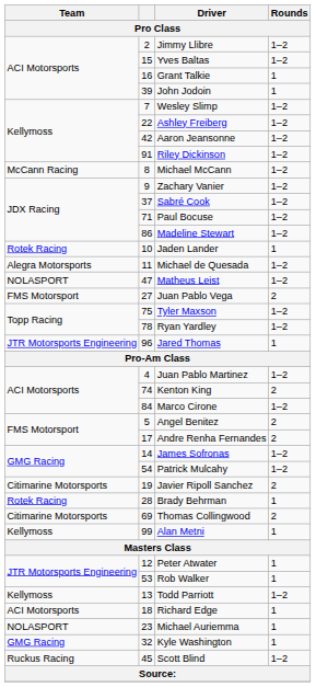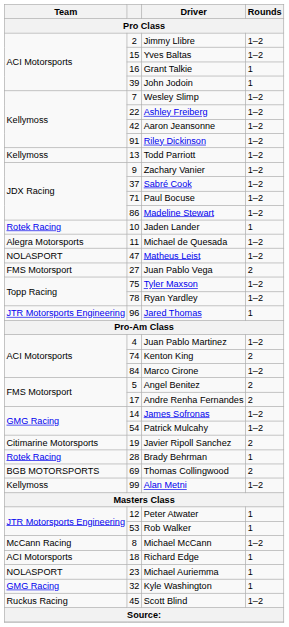 <table class="wikitable" style="font-size: 85%;">
 <tr>
 <th>Team</th>
 <th></th>
 <th>Driver</th>
 <th>Rounds</th>
 </tr>
 <tr>
 <th colspan=4>Pro Class</th>
 </tr>
 <tr>
 <td rowspan="4"> ACI Motorsports</td>
 <td align="center">2</td>
 <td> Jimmy Llibre</td>
 <td>1–2</td>
 </tr>
 <tr>
 <td align="center">15</td>
 <td> Yves Baltas</td>
 <td>1–2</td>
 </tr>
 <tr>
 <td align="center">16</td>
 <td> Grant Talkie</td>
 <td>1</td>
 </tr>
 <tr>
 <td align="center">39</td>
 <td> John Jodoin</td>
 <td>1</td>
 </tr>
 <tr>
 <td rowspan="4"> Kellymoss</td>
 <td align="center">7</td>
 <td> Wesley Slimp</td>
 <td>1–2</td>
 </tr>
 <tr>
 <td align="center">22</td>
 <td> <a href='#'>Ashley Freiberg</a></td>
 <td>1–2</td>
 </tr>
 <tr>
 <td align="center">42</td>
 <td> Aaron Jeansonne</td>
 <td>1–2</td>
 </tr>
 <tr>
 <td align="center">91</td>
 <td> <a href='#'>Riley Dickinson</a></td>
 <td>1–2</td>
 </tr>
 <tr>
-<td> McCann Racing</td>
-<td align="center">8</td>
-<td> Michael McCann</td>
+<td> Kellymoss</td>
+<td align="center">13</td>
+<td> Todd Parriott</td>
 <td>1–2</td>
 </tr>
 <tr>
 <td rowspan="4"> JDX Racing</td>
 <td align="center">9</td>
 <td> Zachary Vanier</td>
 <td>1–2</td>
 </tr>
 <tr>
 <td align="center">37</td>
 <td> <a href='#'>Sabré Cook</a></td>
 <td>1–2</td>
 </tr>
 <tr>
 <td align="center">71</td>
 <td> Paul Bocuse</td>
 <td>1–2</td>
 </tr>
 <tr>
 <td align="center">86</td>
 <td> <a href='#'>Madeline Stewart</a></td>
 <td>1–2</td>
 </tr>
 <tr>
 <td> <a href='#'>Rotek Racing</a></td>
 <td align="center">10</td>
 <td> Jaden Lander</td>
 <td>1</td>
 </tr>
 <tr>
 <td> Alegra Motorsports</td>
 <td align="center">11</td>
 <td> Michael de Quesada</td>
 <td>1–2</td>
 </tr>
 <tr>
 <td> NOLASPORT</td>
 <td align="center">47</td>
 <td> <a href='#'>Matheus Leist</a></td>
 <td>1–2</td>
 </tr>
 <tr>
 <td> FMS Motorsport</td>
 <td align="center">27</td>
 <td> Juan Pablo Vega</td>
 <td>2</td>
 </tr>
 <tr>
 <td rowspan="2"> Topp Racing</td>
 <td align="center">75</td>
 <td> <a href='#'>Tyler Maxson</a></td>
 <td>1–2</td>
 </tr>
 <tr>
 <td align="center">78</td>
 <td> Ryan Yardley</td>
 <td>1–2</td>
 </tr>
 <tr>
 <td> <a href='#'>JTR Motorsports Engineering</a></td>
 <td align="center">96</td>
 <td> <a href='#'>Jared Thomas</a></td>
 <td>1</td>
 </tr>
 <tr>
 <th colspan=4>Pro-Am Class</th>
 </tr>
 <tr>
 <td rowspan="3"> ACI Motorsports</td>
 <td align="center">4</td>
 <td> Juan Pablo Martinez</td>
 <td>1–2</td>
 </tr>
 <tr>
 <td align="center">74</td>
 <td> Kenton King</td>
 <td>2</td>
 </tr>
 <tr>
 <td align="center">84</td>
 <td> Marco Cirone</td>
 <td>1–2</td>
 </tr>
 <tr>
 <td rowspan="2"> FMS Motorsport</td>
 <td align="center">5</td>
 <td> Angel Benitez</td>
 <td>2</td>
 </tr>
 <tr>
 <td align="center">17</td>
 <td> Andre Renha Fernandes</td>
 <td>2</td>
 </tr>
 <tr>
 <td rowspan="2"> <a href='#'>GMG Racing</a></td>
 <td align="center">14</td>
 <td> <a href='#'>James Sofronas</a></td>
 <td>1–2</td>
 </tr>
 <tr>
 <td align="center">54</td>
 <td> Patrick Mulcahy</td>
 <td>1–2</td>
 </tr>
 <tr>
 <td> Citimarine Motorsports</td>
 <td align="center">19</td>
 <td> Javier Ripoll Sanchez</td>
 <td>2</td>
 </tr>
 <tr>
 <td> <a href='#'>Rotek Racing</a></td>
 <td align="center">28</td>
 <td> Brady Behrman</td>
 <td>1</td>
 </tr>
 <tr>
-<td> Citimarine Motorsports</td>
+<td> BGB MOTORSPORTS</td>
 <td align="center">69</td>
 <td> Thomas Collingwood</td>
 <td>2</td>
 </tr>
 <tr>
 <td> Kellymoss</td>
 <td align="center">99</td>
 <td> <a href='#'>Alan Metni</a></td>
-<td>1</td>
+<td>1–2</td>
 </tr>
 <tr>
 <th colspan=4>Masters Class</th>
 </tr>
 <tr>
 <td rowspan="2"> <a href='#'>JTR Motorsports Engineering</a></td>
 <td align="center">12</td>
 <td> Peter Atwater</td>
 <td>1</td>
 </tr>
 <tr>
 <td align="center">53</td>
 <td> Rob Walker</td>
 <td>1</td>
 </tr>
 <tr>
-<td> Kellymoss</td>
-<td align="center">13</td>
-<td> Todd Parriott</td>
+<td> McCann Racing</td>
+<td align="center">8</td>
+<td> Michael McCann</td>
 <td>1–2</td>
 </tr>
 <tr>
 <td> ACI Motorsports</td>
 <td align="center">18</td>
 <td> Richard Edge</td>
 <td>1</td>
 </tr>
 <tr>
 <td> NOLASPORT</td>
 <td align="center">23</td>
 <td> Michael Auriemma</td>
 <td>1</td>
 </tr>
 <tr>
 <td> <a href='#'>GMG Racing</a></td>
 <td align="center">32</td>
 <td> Kyle Washington</td>
 <td>1</td>
 </tr>
 <tr>
 <td> Ruckus Racing</td>
 <td align="center">45</td>
 <td> Scott Blind</td>
 <td>1–2</td>
 </tr>
 <tr>
 <th colspan="4">Source:</th>
 </tr>
 <tr>
 </tr>
 </table>
